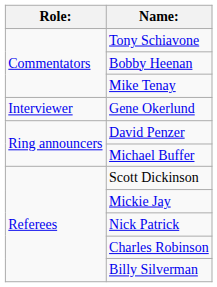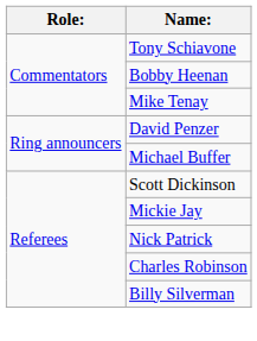 <table class=wikitable style="font-size:90%; margin: 0.5em 0 0.5em 1em; float: right; clear: right;">
 <tr>
 <th>Role:</th>
 <th>Name:</th>
 </tr>
 <tr>
 <td rowspan=3><a href='#'>Commentators</a></td>
 <td><a href='#'>Tony Schiavone</a></td>
 </tr>
 <tr>
 <td><a href='#'>Bobby Heenan</a></td>
 </tr>
 <tr>
 <td><a href='#'>Mike Tenay</a></td>
-</tr>
-<tr>
-<td><a href='#'>Interviewer</a></td>
-<td><a href='#'>Gene Okerlund</a></td>
 </tr>
 <tr>
 <td rowspan=2><a href='#'>Ring announcers</a></td>
 <td><a href='#'>David Penzer</a></td>
 </tr>
 <tr>
 <td><a href='#'>Michael Buffer</a></td>
 </tr>
 <tr>
 <td rowspan=5><a href='#'>Referees</a></td>
 <td>Scott Dickinson</td>
 </tr>
 <tr>
 <td><a href='#'>Mickie Jay</a></td>
 </tr>
 <tr>
 <td><a href='#'>Nick Patrick</a></td>
 </tr>
 <tr>
 <td><a href='#'>Charles Robinson</a></td>
 </tr>
 <tr>
 <td><a href='#'>Billy Silverman</a></td>
 </tr>
 </table>
